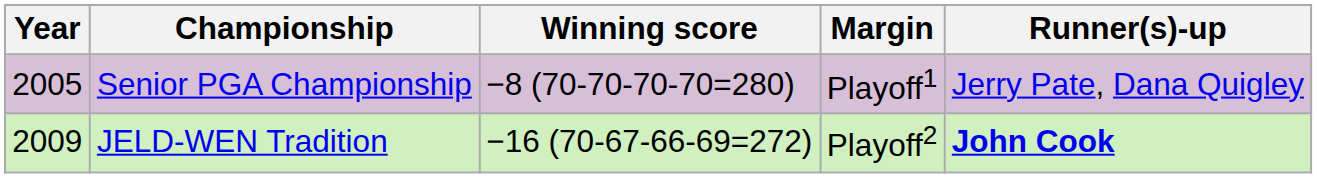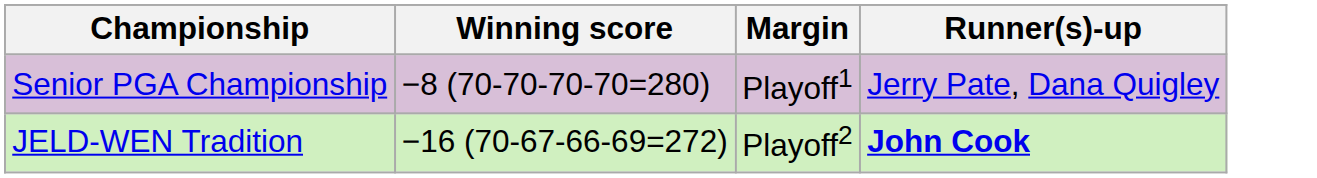 <table class="wikitable">
 <tr>
-<th>Year</th>
 <th>Championship</th>
 <th>Winning score</th>
 <th>Margin</th>
 <th>Runner(s)-up</th>
 </tr>
 <tr style="background:thistle;">
-<td>2005</td>
 <td><a href='#'>Senior PGA Championship</a></td>
 <td>−8 (70-70-70-70=280)</td>
 <td>Playoff<sup>1</sup></td>
 <td> <a href='#'>Jerry Pate</a>,  <a href='#'>Dana Quigley</a></td>
 </tr>
 <tr style="background:#d0f0c0;">
-<td>2009</td>
 <td><a href='#'>JELD-WEN Tradition</a></td>
 <td>−16 (70-67-66-69=272)</td>
 <td>Playoff<sup>2</sup></td>
 <td><strong> <a href='#'>John Cook</a></strong></td>
 </tr>
 </table>
